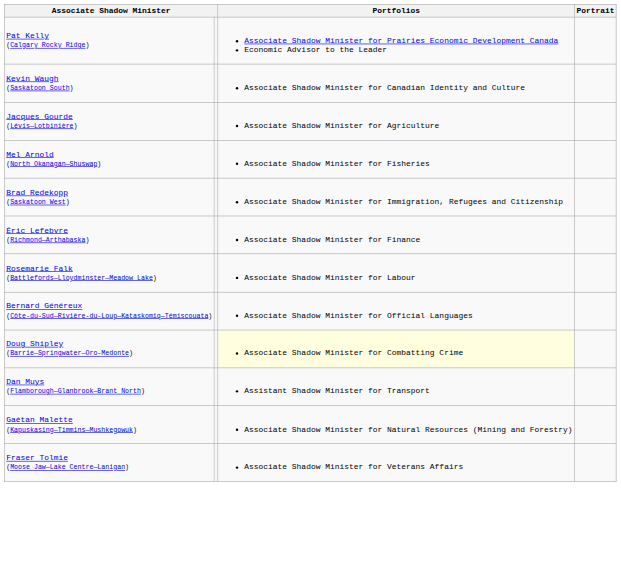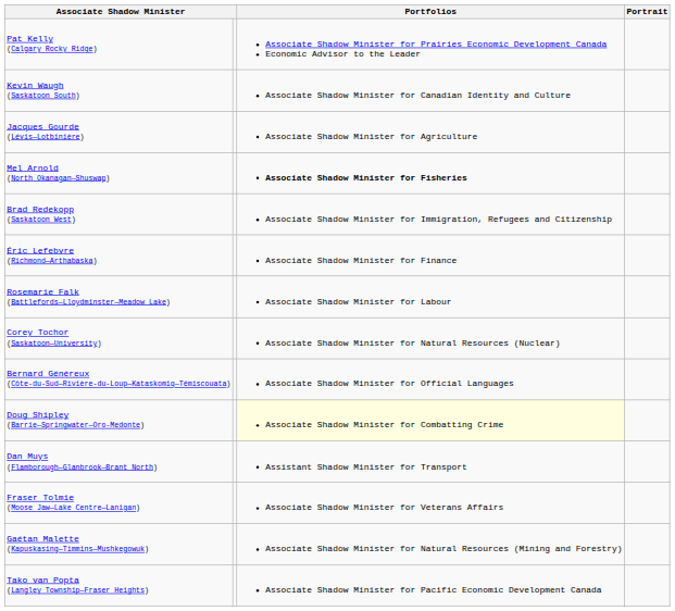 <table class="wikitable sortable">
 <tr>
 <th colspan=2>Associate Shadow Minister</th>
 <th>Portfolios</th>
 <th>Portrait</th>
 </tr>
 <tr>
 <td><a href='#'>Pat Kelly</a> <br><small>(<a href='#'>Calgary Rocky Ridge</a>)</small></td>
 <td></td>
 <td><br><ul><li><a href='#'>Associate Shadow Minister for Prairies Economic Development Canada</a></li><li>Economic Advisor to the Leader</li></ul></td>
 <td></td>
 </tr>
 <tr>
 <td><a href='#'>Kevin Waugh</a> <br><small>(<a href='#'>Saskatoon South</a>)</small></td>
 <td></td>
 <td><br><ul><li>Associate Shadow Minister for Canadian Identity and Culture</li></ul></td>
 <td></td>
 </tr>
 <tr>
 <td><a href='#'>Jacques Gourde</a> <br><small>(<a href='#'>Lévis—Lotbinière</a>)</small></td>
 <td></td>
 <td><br><ul><li>Associate Shadow Minister for Agriculture</li></ul></td>
 <td></td>
 </tr>
 <tr>
 <td><a href='#'>Mel Arnold</a> <br><small>(<a href='#'>North Okanagan—Shuswap</a>)</small></td>
 <td></td>
-<td><br><ul><li>Associate Shadow Minister for Fisheries</li></ul></td>
+<td><strong><br><ul><li>Associate Shadow Minister for Fisheries</li></ul></strong></td>
 <td></td>
 </tr>
 <tr>
 <td><a href='#'>Brad Redekopp</a> <br><small>(<a href='#'>Saskatoon West</a>)</small></td>
 <td></td>
 <td><br><ul><li>Associate Shadow Minister for Immigration, Refugees and Citizenship</li></ul></td>
 <td></td>
 </tr>
 <tr>
 <td><a href='#'>Éric Lefebvre</a> <br><small>(<a href='#'>Richmond—Arthabaska</a>)</small></td>
 <td></td>
 <td><br><ul><li>Associate Shadow Minister for Finance</li></ul></td>
 <td></td>
 </tr>
 <tr>
 <td><a href='#'>Rosemarie Falk</a> <br><small>(<a href='#'>Battlefords—Lloydminster—Meadow Lake</a>)</small></td>
 <td></td>
 <td><br><ul><li>Associate Shadow Minister for Labour</li></ul></td>
 <td></td>
 </tr>
 <tr>
+<td><a href='#'>Corey Tochor</a> <br><small>(<a href='#'>Saskatoon—University</a>)</small></td>
+<td></td>
+<td><br><ul><li>Associate Shadow Minister for Natural Resources (Nuclear)</li></ul></td>
+<td></td>
+</tr>
+<tr>
 <td><a href='#'>Bernard Généreux</a> <br><small>(<a href='#'>Côte-du-Sud—Rivière-du-Loup—Kataskomiq—Témiscouata</a>)</small></td>
 <td></td>
 <td><br><ul><li>Associate Shadow Minister for Official Languages</li></ul></td>
 <td></td>
 </tr>
 <tr>
 <td><a href='#'>Doug Shipley</a> <br><small>(<a href='#'>Barrie—Springwater—Oro-Medonte</a>)</small></td>
 <td></td>
 <td style="background: lightyellow;"><br><ul><li>Associate Shadow Minister for Combatting Crime</li></ul></td>
 <td></td>
 </tr>
 <tr>
 <td><a href='#'>Dan Muys</a> <br><small>(<a href='#'>Flamborough—Glanbrook—Brant North</a>)</small></td>
 <td></td>
 <td><br><ul><li>Assistant Shadow Minister for Transport</li></ul></td>
 <td></td>
 </tr>
 <tr>
+<td><a href='#'>Fraser Tolmie</a> <br><small>(<a href='#'>Moose Jaw—Lake Centre—Lanigan</a>)</small></td>
+<td></td>
+<td><br><ul><li>Associate Shadow Minister for Veterans Affairs</li></ul></td>
+<td></td>
+</tr>
+<tr>
 <td><a href='#'>Gaétan Malette</a> <br><small>(<a href='#'>Kapuskasing—Timmins—Mushkegowuk</a>)</small></td>
 <td></td>
 <td><br><ul><li>Associate Shadow Minister for Natural Resources (Mining and Forestry)</li></ul></td>
 <td></td>
 </tr>
 <tr>
-<td><a href='#'>Fraser Tolmie</a> <br><small>(<a href='#'>Moose Jaw—Lake Centre—Lanigan</a>)</small></td>
+<td><a href='#'>Tako van Popta</a> <br><small>(<a href='#'>Langley Township—Fraser Heights</a>)</small></td>
 <td></td>
-<td><br><ul><li>Associate Shadow Minister for Veterans Affairs</li></ul></td>
+<td><br><ul><li>Associate Shadow Minister for Pacific Economic Development Canada</li></ul></td>
 <td></td>
 </tr>
 </table>
